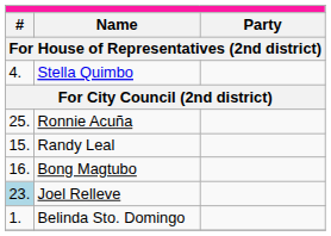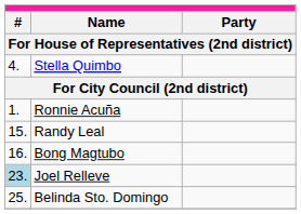 <table class="wikitable" style="font-size:90%">
 <tr>
 <td colspan="5" bgcolor="#FE18A3"></td>
 </tr>
 <tr>
 <th>#</th>
 <th width=150px>Name</th>
 <th colspan=2 width=110px>Party</th>
 </tr>
 <tr>
 <th colspan=5>For House of Representatives (2nd district)</th>
 </tr>
 <tr>
 <td>4.</td>
 <td><a href='#'><u>Stella Quimbo</u></a></td>
 <td></td>
 </tr>
 <tr>
 <th colspan="5">For City Council (2nd district)</th>
 </tr>
 <tr>
-<td>25.</td>
+<td>1.</td>
 <td><u>Ronnie Acuña</u></td>
 <td></td>
 </tr>
 <tr>
 <td>15.</td>
 <td>Randy Leal</td>
 <td></td>
 </tr>
 <tr>
 <td>16.</td>
 <td><u>Bong Magtubo</u></td>
 <td></td>
 </tr>
 <tr>
 <td style="background: lightblue;">23.</td>
 <td><u>Joel Relleve</u></td>
 <td></td>
 </tr>
 <tr>
-<td>1.</td>
+<td>25.</td>
 <td>Belinda Sto. Domingo</td>
 <td></td>
 </tr>
 <tr>
 </tr>
 </table>
